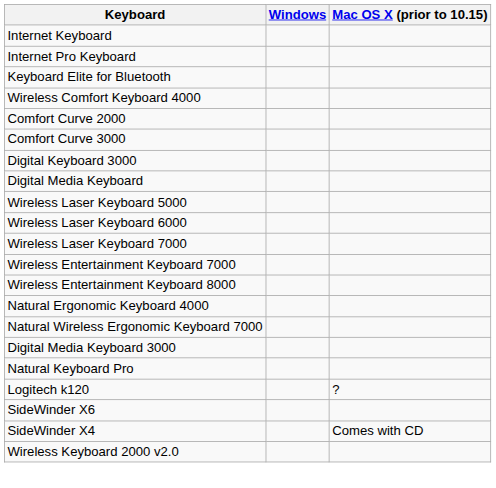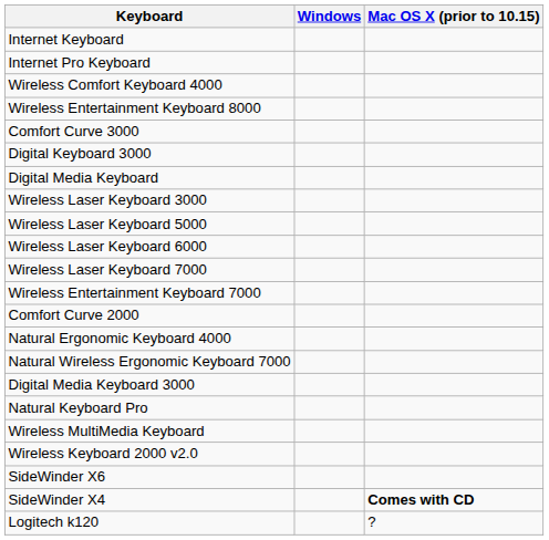 <table class="wikitable">
 <tr>
 <th>Keyboard</th>
 <th><a href='#'>Windows</a></th>
 <th><a href='#'>Mac OS X</a> (prior to 10.15)</th>
 </tr>
 <tr>
 <td>Internet Keyboard</td>
 <td></td>
 <td></td>
 </tr>
 <tr>
 <td>Internet Pro Keyboard</td>
 <td> </td>
 <td></td>
 </tr>
 <tr>
-<td>Keyboard Elite for Bluetooth</td>
-<td> </td>
-<td></td>
-</tr>
-<tr>
 <td>Wireless Comfort Keyboard 4000</td>
 <td></td>
 <td></td>
 </tr>
 <tr>
-<td>Comfort Curve 2000</td>
-<td></td>
+<td>Wireless Entertainment Keyboard 8000</td>
+<td> </td>
 <td></td>
 </tr>
 <tr>
 <td>Comfort Curve 3000</td>
 <td> </td>
 <td></td>
 </tr>
 <tr>
 <td>Digital Keyboard 3000</td>
 <td></td>
 <td></td>
 </tr>
 <tr>
 <td>Digital Media Keyboard</td>
+<td></td>
+<td></td>
+</tr>
+<tr>
+<td>Wireless Laser Keyboard 3000</td>
 <td></td>
 <td></td>
 </tr>
 <tr>
 <td>Wireless Laser Keyboard 5000</td>
 <td></td>
 <td></td>
 </tr>
 <tr>
 <td>Wireless Laser Keyboard 6000</td>
 <td></td>
 <td></td>
 </tr>
 <tr>
 <td>Wireless Laser Keyboard 7000</td>
 <td></td>
 <td></td>
 </tr>
 <tr>
 <td>Wireless Entertainment Keyboard 7000</td>
 <td> </td>
 <td></td>
 </tr>
 <tr>
-<td>Wireless Entertainment Keyboard 8000</td>
-<td> </td>
+<td>Comfort Curve 2000</td>
+<td></td>
 <td></td>
 </tr>
 <tr>
 <td>Natural Ergonomic Keyboard 4000</td>
 <td></td>
 <td></td>
 </tr>
 <tr>
 <td>Natural Wireless Ergonomic Keyboard 7000</td>
 <td></td>
 <td></td>
 </tr>
 <tr>
 <td>Digital Media Keyboard 3000</td>
 <td></td>
 <td></td>
 </tr>
 <tr>
 <td>Natural Keyboard Pro</td>
 <td> </td>
 <td></td>
 </tr>
 <tr>
-<td>Logitech k120</td>
+<td>Wireless MultiMedia Keyboard</td>
 <td></td>
-<td>?</td>
+<td></td>
+</tr>
+<tr>
+<td>Wireless Keyboard 2000 v2.0</td>
+<td></td>
+<td></td>
 </tr>
 <tr>
 <td>SideWinder X6</td>
 <td></td>
 <td></td>
 </tr>
 <tr>
 <td>SideWinder X4</td>
 <td></td>
-<td>Comes with CD</td>
+<td><strong>Comes with CD</strong></td>
 </tr>
 <tr>
-<td>Wireless Keyboard 2000 v2.0</td>
+<td>Logitech k120</td>
 <td></td>
-<td></td>
+<td>?</td>
 </tr>
 </table>
